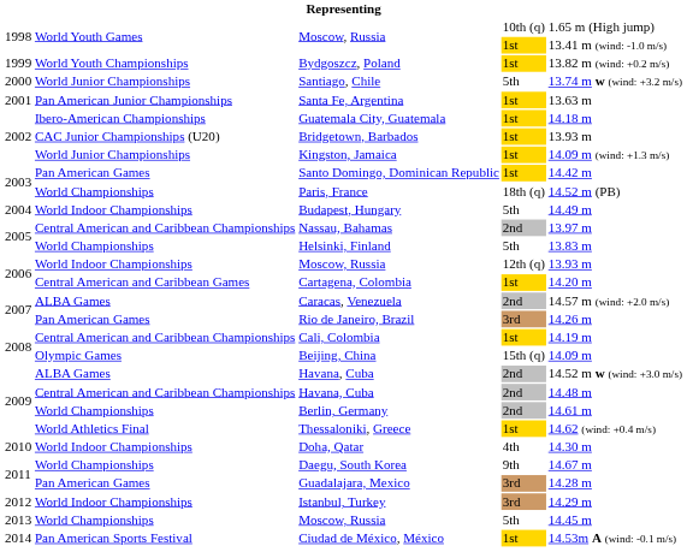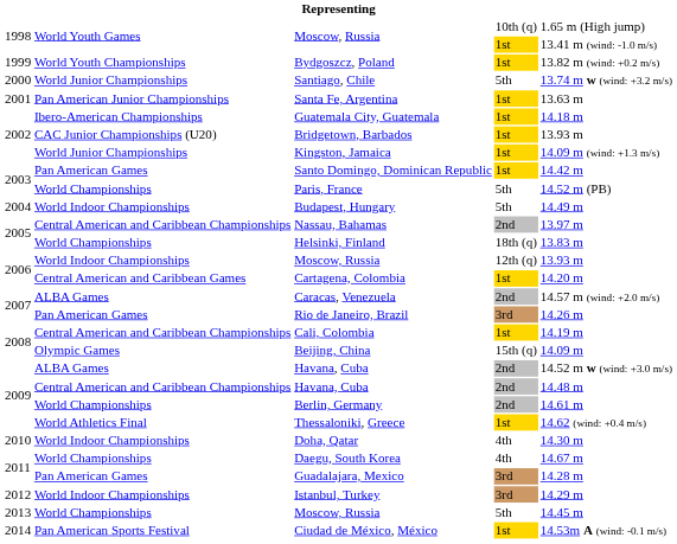 <table>
 <tr>
 <th colspan="5">Representing </th>
 </tr>
 <tr>
 <td rowspan=2>1998</td>
 <td rowspan=2><a href='#'>World Youth Games</a></td>
 <td rowspan=2><a href='#'>Moscow</a>, <a href='#'>Russia</a></td>
 <td>10th (q)</td>
 <td>1.65 m (High jump)</td>
 </tr>
 <tr>
 <td bgcolor="gold">1st</td>
 <td>13.41 m <small>(wind: -1.0 m/s)</small></td>
 </tr>
 <tr>
 <td>1999</td>
 <td><a href='#'>World Youth Championships</a></td>
 <td><a href='#'>Bydgoszcz</a>, <a href='#'>Poland</a></td>
 <td bgcolor="gold">1st</td>
 <td>13.82 m <small>(wind: +0.2 m/s)</small></td>
 </tr>
 <tr>
 <td>2000</td>
 <td><a href='#'>World Junior Championships</a></td>
 <td><a href='#'>Santiago</a>, <a href='#'>Chile</a></td>
 <td>5th</td>
 <td><a href='#'>13.74 m</a> <strong>w</strong> <small>(wind: +3.2 m/s)</small></td>
 </tr>
 <tr>
 <td>2001</td>
 <td><a href='#'>Pan American Junior Championships</a></td>
 <td><a href='#'>Santa Fe, Argentina</a></td>
 <td bgcolor=gold>1st</td>
 <td>13.63 m</td>
 </tr>
 <tr>
 <td rowspan=3>2002</td>
 <td><a href='#'>Ibero-American Championships</a></td>
 <td><a href='#'>Guatemala City, Guatemala</a></td>
 <td bgcolor=gold>1st</td>
 <td><a href='#'>14.18 m</a></td>
 </tr>
 <tr>
 <td><a href='#'>CAC Junior Championships</a> (U20)</td>
 <td><a href='#'>Bridgetown, Barbados</a></td>
 <td bgcolor=gold>1st</td>
 <td>13.93 m</td>
 </tr>
 <tr>
 <td><a href='#'>World Junior Championships</a></td>
 <td><a href='#'>Kingston, Jamaica</a></td>
 <td bgcolor="gold">1st</td>
 <td><a href='#'>14.09 m</a>  <small>(wind: +1.3 m/s)</small></td>
 </tr>
 <tr>
 <td rowspan=2>2003</td>
 <td><a href='#'>Pan American Games</a></td>
 <td><a href='#'>Santo Domingo, Dominican Republic</a></td>
 <td bgcolor="gold">1st</td>
 <td><a href='#'>14.42 m</a></td>
 </tr>
 <tr>
 <td><a href='#'>World Championships</a></td>
 <td><a href='#'>Paris, France</a></td>
-<td>18th (q)</td>
+<td>5th</td>
 <td><a href='#'>14.52 m</a> (PB)</td>
 </tr>
 <tr>
 <td>2004</td>
 <td><a href='#'>World Indoor Championships</a></td>
 <td><a href='#'>Budapest, Hungary</a></td>
 <td>5th</td>
 <td><a href='#'>14.49 m</a></td>
 </tr>
 <tr>
 <td rowspan=2>2005</td>
 <td><a href='#'>Central American and Caribbean Championships</a></td>
 <td><a href='#'>Nassau, Bahamas</a></td>
 <td bgcolor="silver">2nd</td>
 <td><a href='#'>13.97 m</a></td>
 </tr>
 <tr>
 <td><a href='#'>World Championships</a></td>
 <td><a href='#'>Helsinki, Finland</a></td>
-<td>5th</td>
+<td>18th (q)</td>
 <td><a href='#'>13.83 m</a></td>
 </tr>
 <tr>
 <td rowspan=2>2006</td>
 <td><a href='#'>World Indoor Championships</a></td>
 <td><a href='#'>Moscow, Russia</a></td>
 <td>12th (q)</td>
 <td><a href='#'>13.93 m</a></td>
 </tr>
 <tr>
 <td><a href='#'>Central American and Caribbean Games</a></td>
 <td><a href='#'>Cartagena, Colombia</a></td>
 <td bgcolor="gold">1st</td>
 <td><a href='#'>14.20 m</a></td>
 </tr>
 <tr>
 <td rowspan=2>2007</td>
 <td><a href='#'>ALBA Games</a></td>
 <td><a href='#'>Caracas</a>, <a href='#'>Venezuela</a></td>
 <td bgcolor=silver>2nd</td>
 <td>14.57 m <small>(wind: +2.0 m/s)</small></td>
 </tr>
 <tr>
 <td><a href='#'>Pan American Games</a></td>
 <td><a href='#'>Rio de Janeiro, Brazil</a></td>
 <td bgcolor="cc9966">3rd</td>
 <td><a href='#'>14.26 m</a></td>
 </tr>
 <tr>
 <td rowspan=2>2008</td>
 <td><a href='#'>Central American and Caribbean Championships</a></td>
 <td><a href='#'>Cali, Colombia</a></td>
 <td bgcolor="gold">1st</td>
 <td><a href='#'>14.19 m</a></td>
 </tr>
 <tr>
 <td><a href='#'>Olympic Games</a></td>
 <td><a href='#'>Beijing, China</a></td>
 <td>15th (q)</td>
 <td><a href='#'>14.09 m</a></td>
 </tr>
 <tr>
 <td rowspan=4>2009</td>
 <td><a href='#'>ALBA Games</a></td>
 <td><a href='#'>Havana</a>, <a href='#'>Cuba</a></td>
 <td bgcolor=silver>2nd</td>
 <td>14.52 m <strong>w</strong> <small>(wind: +3.0 m/s)</small></td>
 </tr>
 <tr>
 <td><a href='#'>Central American and Caribbean Championships</a></td>
 <td><a href='#'>Havana, Cuba</a></td>
 <td bgcolor="silver">2nd</td>
 <td><a href='#'>14.48 m</a></td>
 </tr>
 <tr>
 <td><a href='#'>World Championships</a></td>
 <td><a href='#'>Berlin, Germany</a></td>
 <td bgcolor="silver">2nd</td>
 <td><a href='#'>14.61	 m</a></td>
 </tr>
 <tr>
 <td><a href='#'>World Athletics Final</a></td>
 <td><a href='#'>Thessaloniki</a>, <a href='#'>Greece</a></td>
 <td bgcolor=gold>1st</td>
 <td><a href='#'>14.62</a> <small>(wind: +0.4 m/s)</small></td>
 </tr>
 <tr>
 <td>2010</td>
 <td><a href='#'>World Indoor Championships</a></td>
 <td><a href='#'>Doha, Qatar</a></td>
 <td>4th</td>
 <td><a href='#'>14.30 m</a></td>
 </tr>
 <tr>
 <td rowspan=2>2011</td>
 <td><a href='#'>World Championships</a></td>
 <td><a href='#'>Daegu, South Korea</a></td>
-<td>9th</td>
+<td>4th</td>
 <td><a href='#'>14.67 m</a></td>
 </tr>
 <tr>
 <td><a href='#'>Pan American Games</a></td>
 <td><a href='#'>Guadalajara, Mexico</a></td>
 <td bgcolor=cc9966>3rd</td>
 <td><a href='#'>14.28 m</a></td>
 </tr>
 <tr>
 <td>2012</td>
 <td><a href='#'>World Indoor Championships</a></td>
 <td><a href='#'>Istanbul, Turkey</a></td>
 <td bgcolor=cc9966>3rd</td>
 <td><a href='#'>14.29 m</a></td>
 </tr>
 <tr>
 <td>2013</td>
 <td><a href='#'>World Championships</a></td>
 <td><a href='#'>Moscow, Russia</a></td>
 <td>5th</td>
 <td><a href='#'>14.45 m</a></td>
 </tr>
 <tr>
 <td>2014</td>
 <td><a href='#'>Pan American Sports Festival</a></td>
 <td><a href='#'>Ciudad de México</a>, <a href='#'>México</a></td>
 <td bgcolor=gold>1st</td>
 <td><a href='#'>14.53m</a>  <strong>A</strong> <small>(wind: -0.1 m/s)</small></td>
 </tr>
 </table>
